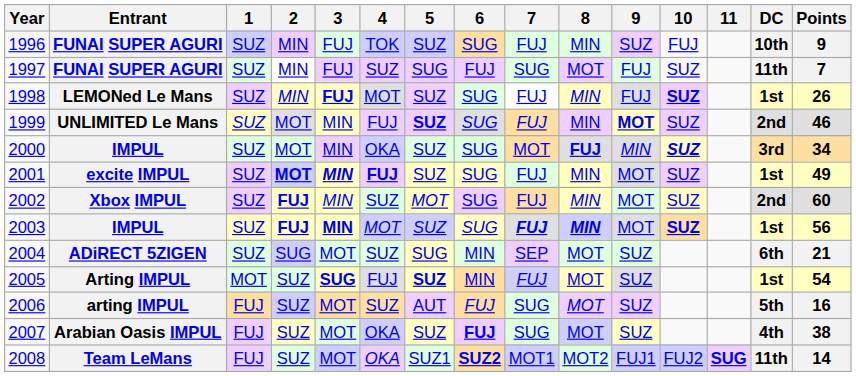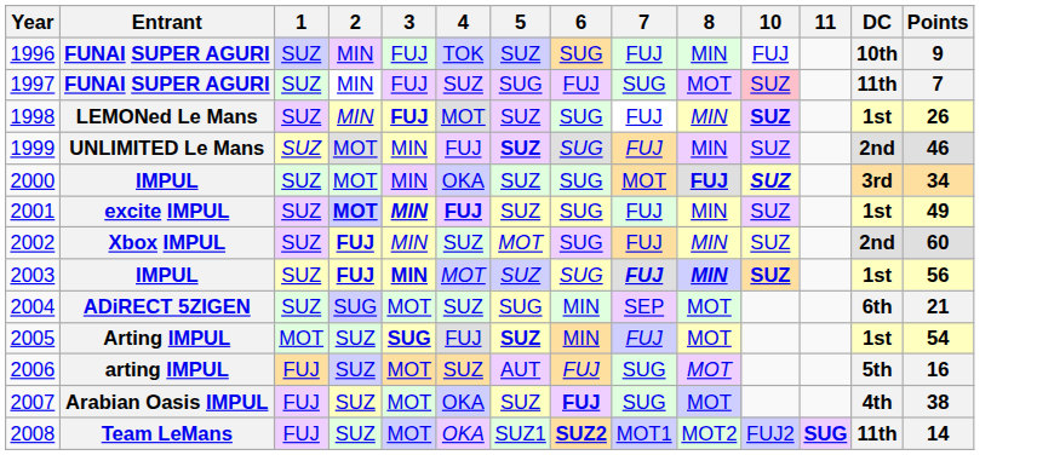 <table class="wikitable" style="text-align:center; font-size:90%">
 <tr>
 <th>Year</th>
 <th>Entrant</th>
 <th>1</th>
 <th>2</th>
 <th>3</th>
 <th>4</th>
 <th>5</th>
 <th>6</th>
 <th>7</th>
 <th>8</th>
-<th>9</th>
 <th>10</th>
 <th>11</th>
 <th>DC</th>
 <th>Points</th>
 </tr>
 <tr>
 <td><a href='#'>1996</a></td>
 <th><a href='#'>FUNAI</a> <a href='#'>SUPER AGURI</a></th>
 <td style="background:#CFCFFF;"><a href='#'>SUZ</a><br></td>
 <td style="background:#EFCFFF;"><a href='#'>MIN</a><br></td>
 <td style="background:#DFFFDF;"><a href='#'>FUJ</a><br></td>
 <td style="background:#CFCFFF;"><a href='#'>TOK</a><br></td>
 <td style="background:#CFCFFF;"><a href='#'>SUZ</a><br></td>
 <td style="background:#FFDF9F;"><a href='#'>SUG</a><br></td>
 <td style="background:#DFFFDF;"><a href='#'>FUJ</a><br></td>
 <td style="background:#DFFFDF;"><a href='#'>MIN</a><br></td>
-<td style="background:#EFCFFF;"><a href='#'>SUZ</a><br></td>
 <td style="background:#;"><a href='#'>FUJ</a><br></td>
 <td></td>
 <th>10th</th>
 <th>9</th>
 </tr>
 <tr>
 <td><a href='#'>1997</a></td>
 <th><a href='#'>FUNAI</a> <a href='#'>SUPER AGURI</a></th>
 <td style="background:#DFFFDF;"><a href='#'>SUZ</a><br></td>
 <td style="background:#FFFFFF;"><a href='#'>MIN</a><br></td>
 <td style="background:#EFCFFF;"><a href='#'>FUJ</a><br></td>
 <td style="background:#EFCFFF;"><a href='#'>SUZ</a><br></td>
 <td style="background:#EFCFFF;"><a href='#'>SUG</a><br></td>
 <td style="background:#EFCFFF;"><a href='#'>FUJ</a><br></td>
 <td style="background:#DFFFDF;"><a href='#'>SUG</a><br></td>
 <td style="background:#EFCFFF;"><a href='#'>MOT</a><br></td>
-<td style="background:#DFFFDF;"><a href='#'>FUJ</a><br></td>
-<td><a href='#'>SUZ</a></td>
+<td style="background: pink;"><a href='#'>SUZ</a></td>
 <td></td>
 <th>11th</th>
 <th>7</th>
 </tr>
 <tr>
 <td><a href='#'>1998</a></td>
 <th>LEMONed Le Mans</th>
 <td style="background:#EFCFFF;"><a href='#'>SUZ</a><br></td>
 <td style="background:#FFFFBF;"><em><a href='#'>MIN</a></em><br></td>
 <td style="background:#FFFFBF;"><strong><a href='#'>FUJ</a></strong><br></td>
 <td style="background:#DFDFDF;"><a href='#'>MOT</a><br></td>
 <td style="background:#EFCFFF;"><a href='#'>SUZ</a><br></td>
 <td style="background:#DFFFDF;"><a href='#'>SUG</a><br></td>
 <td style="background:#FFFFFF;"><a href='#'>FUJ</a><br></td>
 <td style="background:#FFFFBF;"><em><a href='#'>MIN</a></em><br></td>
-<td style="background:#DFDFDF;"><a href='#'>FUJ</a><br></td>
 <td style="background:#EFCFFF;"><strong><a href='#'>SUZ</a></strong><br></td>
 <td></td>
 <td style="background:#FFFFBF;"><strong>1st</strong></td>
 <td style="background:#FFFFBF;"><strong>26</strong></td>
 </tr>
 <tr>
 <td><a href='#'>1999</a></td>
 <th>UNLIMITED Le Mans</th>
 <td style="background:#FFFFBF;"><em><a href='#'>SUZ</a></em><br></td>
 <td style="background:#DFDFDF;"><a href='#'>MOT</a><br></td>
 <td style="background:#FFFFBF;"><a href='#'>MIN</a><br></td>
 <td style="background:#EFCFFF;"><a href='#'>FUJ</a><br></td>
 <td style="background:#EFCFFF;"><strong><a href='#'>SUZ</a></strong><br></td>
 <td style="background:#DFDFDF;"><em><a href='#'>SUG</a></em><br></td>
 <td style="background:#FFDF9F;"><em><a href='#'>FUJ</a></em><br></td>
 <td style="background:#EFCFFF;"><a href='#'>MIN</a><br></td>
-<td style="background:#FFFFBF;"><strong><a href='#'>MOT</a></strong><br></td>
 <td style="background:#EFCFFF;"><a href='#'>SUZ</a><br></td>
 <td></td>
 <td style="background:#DFDFDF;"><strong>2nd</strong></td>
 <td style="background:#DFDFDF;"><strong>46</strong></td>
 </tr>
 <tr>
 <td><a href='#'>2000</a></td>
 <th><a href='#'>IMPUL</a></th>
 <td style="background:#DFFFDF;"><a href='#'>SUZ</a><br></td>
 <td style="background:#DFFFDF;"><a href='#'>MOT</a><br></td>
 <td style="background:#EFCFFF;"><a href='#'>MIN</a><br></td>
 <td style="background:#CFCFFF;"><a href='#'>OKA</a><br></td>
 <td style="background:#DFFFDF;"><a href='#'>SUZ</a><br></td>
 <td style="background:#DFFFDF;"><a href='#'>SUG</a><br></td>
 <td style="background:#FFDF9F;"><a href='#'>MOT</a><br></td>
 <td style="background:#DFDFDF;"><strong><a href='#'>FUJ</a></strong><br></td>
-<td style="background:#DFDFDF;"><em><a href='#'>MIN</a></em><br></td>
 <td style="background:#FFFFBF;"><strong><em><a href='#'>SUZ</a></em></strong><br></td>
 <td></td>
 <td style="background:#FFDF9F;"><strong>3rd</strong></td>
 <td style="background:#FFDF9F;"><strong>34</strong></td>
 </tr>
 <tr>
 <td><a href='#'>2001</a></td>
 <th><a href='#'>excite</a> <a href='#'>IMPUL</a></th>
 <td style="background:#EFCFFF;"><a href='#'>SUZ</a><br></td>
 <td style="background:#CFCFFF;"><strong><a href='#'>MOT</a></strong><br></td>
 <td style="background:#FFFFBF;"><strong><em><a href='#'>MIN</a></em></strong><br></td>
 <td style="background:#EFCFFF;"><strong><a href='#'>FUJ</a></strong><br></td>
 <td style="background:#FFFFBF;"><a href='#'>SUZ</a><br></td>
 <td style="background:#FFFFBF;"><a href='#'>SUG</a><br></td>
 <td style="background:#DFFFDF;"><a href='#'>FUJ</a><br></td>
 <td style="background:#FFFFBF;"><a href='#'>MIN</a><br></td>
-<td style="background:#DFDFDF;"><a href='#'>MOT</a><br></td>
 <td style="background:#EFCFFF;"><a href='#'>SUZ</a><br></td>
 <td></td>
 <td style="background:#FFFFBF;"><strong>1st</strong></td>
 <td style="background:#FFFFBF;"><strong>49</strong></td>
 </tr>
 <tr>
 <td><a href='#'>2002</a></td>
 <th><a href='#'>Xbox</a> <a href='#'>IMPUL</a></th>
 <td style="background:#EFCFFF;"><a href='#'>SUZ</a><br></td>
 <td style="background:#FFFFBF;"><strong><a href='#'>FUJ</a></strong><br></td>
 <td style="background:#FFFFBF;"><em><a href='#'>MIN</a></em><br></td>
 <td style="background:#DFFFDF;"><a href='#'>SUZ</a><br></td>
 <td style="background:#FFFFBF;"><em><a href='#'>MOT</a></em><br></td>
 <td style="background:#EFCFFF;"><a href='#'>SUG</a><br></td>
 <td style="background:#FFDF9F;"><a href='#'>FUJ</a><br></td>
 <td style="background:#FFFFBF;"><em><a href='#'>MIN</a></em><br></td>
-<td style="background:#DFFFDF;"><a href='#'>MOT</a><br></td>
 <td style="background:#FFFFBF;"><a href='#'>SUZ</a><br></td>
 <td></td>
 <td style="background:#DFDFDF;"><strong>2nd</strong></td>
 <td style="background:#DFDFDF;"><strong>60</strong></td>
 </tr>
 <tr>
 <td><a href='#'>2003</a></td>
 <th><a href='#'>IMPUL</a></th>
 <td style="background:#FFFFBF;"><a href='#'>SUZ</a><br></td>
 <td style="background:#FFFFBF;"><strong><a href='#'>FUJ</a></strong><br></td>
 <td style="background:#FFFFBF;"><strong><a href='#'>MIN</a></strong><br></td>
 <td style="background:#CFCFFF;"><em><a href='#'>MOT</a></em><br></td>
 <td style="background:#CFCFFF;"><em><a href='#'>SUZ</a></em><br></td>
 <td style="background:#FFFFBF;"><em><a href='#'>SUG</a></em><br></td>
 <td style="background:#DFDFDF;"><strong><em><a href='#'>FUJ</a></em></strong><br></td>
 <td style="background:#CFCFFF;"><strong><em><a href='#'>MIN</a></em></strong><br></td>
-<td style="background:#DFDFDF;"><a href='#'>MOT</a><br></td>
 <td style="background:#FFDF9F;"><strong><a href='#'>SUZ</a></strong><br></td>
 <td></td>
 <td style="background:#FFFFBF;"><strong>1st</strong></td>
 <td style="background:#FFFFBF;"><strong>56</strong></td>
 </tr>
 <tr>
 <td><a href='#'>2004</a></td>
 <th><a href='#'>ADiRECT 5ZIGEN</a></th>
 <td style="background:#DFFFDF;"><a href='#'>SUZ</a><br></td>
 <td style="background:#CFCFFF;"><a href='#'>SUG</a><br></td>
 <td style="background:#DFFFDF;"><a href='#'>MOT</a><br></td>
 <td style="background:#DFFFDF;"><a href='#'>SUZ</a><br></td>
 <td style="background:#FFFFBF;"><a href='#'>SUG</a><br></td>
 <td style="background:#DFFFDF;"><a href='#'>MIN</a><br></td>
 <td style="background:#EFCFFF;"><a href='#'>SEP</a><br></td>
 <td style="background:#DFFFDF;"><a href='#'>MOT</a><br></td>
-<td style="background:#DFFFDF;"><a href='#'>SUZ</a><br></td>
 <td></td>
 <td></td>
 <th>6th</th>
 <th>21</th>
 </tr>
 <tr>
 <td><a href='#'>2005</a></td>
 <th>Arting <a href='#'>IMPUL</a></th>
 <td style="background:#DFFFDF;"><a href='#'>MOT</a><br></td>
 <td style="background:#DFFFDF;"><a href='#'>SUZ</a><br></td>
 <td style="background:#FFFFBF;"><strong><a href='#'>SUG</a></strong><br></td>
 <td style="background:#DFDFDF;"><a href='#'>FUJ</a><br></td>
 <td style="background:#FFFFBF;"><strong><a href='#'>SUZ</a></strong><br></td>
 <td style="background:#FFDF9F;"><a href='#'>MIN</a><br></td>
 <td style="background:#CFCFFF;"><em><a href='#'>FUJ</a></em><br></td>
 <td style="background:#FFFFBF;"><a href='#'>MOT</a><br></td>
-<td style="background:#DFDFDF;"><a href='#'>SUZ</a><br></td>
 <td></td>
 <td></td>
 <td style="background:#FFFFBF;"><strong>1st</strong></td>
 <td style="background:#FFFFBF;"><strong>54</strong></td>
 </tr>
 <tr>
 <td><a href='#'>2006</a></td>
 <th>arting <a href='#'>IMPUL</a></th>
 <td style="background:#FFDF9F;"><a href='#'>FUJ</a><br></td>
 <td style="background:#CFCFFF;"><a href='#'>SUZ</a><br></td>
 <td style="background:#FFDF9F;"><a href='#'>MOT</a><br></td>
 <td style="background:#FFDF9F;"><a href='#'>SUZ</a><br></td>
 <td style="background:#EFCFFF;"><a href='#'>AUT</a><br></td>
 <td style="background:#FFDF9F;"><em><a href='#'>FUJ</a></em><br></td>
 <td style="background:#DFFFDF;"><a href='#'>SUG</a><br></td>
 <td style="background:#EFCFFF;"><em><a href='#'>MOT</a></em><br></td>
-<td style="background:#EFCFFF;"><a href='#'>SUZ</a><br></td>
 <td></td>
 <td></td>
 <th>5th</th>
 <th>16</th>
 </tr>
 <tr>
 <td><a href='#'>2007</a></td>
 <th>Arabian Oasis <a href='#'>IMPUL</a></th>
 <td style="background:#EFCFFF;"><a href='#'>FUJ</a><br></td>
 <td style="background:#FFFFBF;"><a href='#'>SUZ</a><br></td>
 <td style="background:#DFFFDF;"><a href='#'>MOT</a><br></td>
 <td style="background:#CFCFFF;"><a href='#'>OKA</a><br></td>
 <td style="background:#FFFFBF;"><a href='#'>SUZ</a><br></td>
 <td style="background:#EFCFFF;"><strong><a href='#'>FUJ</a></strong><br></td>
 <td style="background:#DFFFDF;"><a href='#'>SUG</a><br></td>
 <td style="background:#CFCFFF;"><a href='#'>MOT</a><br></td>
-<td style="background:#FFFFBF;"><a href='#'>SUZ</a><br></td>
 <td></td>
 <td></td>
 <th>4th</th>
 <th>38</th>
 </tr>
 <tr>
 <td><a href='#'>2008</a></td>
 <th><a href='#'>Team LeMans</a></th>
 <td style="background:#EFCFFF;"><a href='#'>FUJ</a><br></td>
 <td style="background:#DFFFDF;"><a href='#'>SUZ</a><br></td>
 <td style="background:#CFCFFF;"><a href='#'>MOT</a><br></td>
 <td style="background:#EFCFFF;"><em><a href='#'>OKA</a></em><br></td>
 <td style="background:#DFFFDF;"><a href='#'>SUZ1</a><br></td>
 <td style="background:#FFDF9F;"><strong><a href='#'>SUZ2</a></strong><br></td>
 <td style="background:#CFCFFF;"><a href='#'>MOT1</a><br></td>
 <td style="background:#DFFFDF;"><a href='#'>MOT2</a><br></td>
-<td style="background:#CFCFFF;"><a href='#'>FUJ1</a><br></td>
 <td style="background:#CFCFFF;"><a href='#'>FUJ2</a><br></td>
 <td style="background:#EFCFFF;"><strong><a href='#'>SUG</a></strong><br></td>
 <th>11th</th>
 <th>14</th>
 </tr>
 </table>
